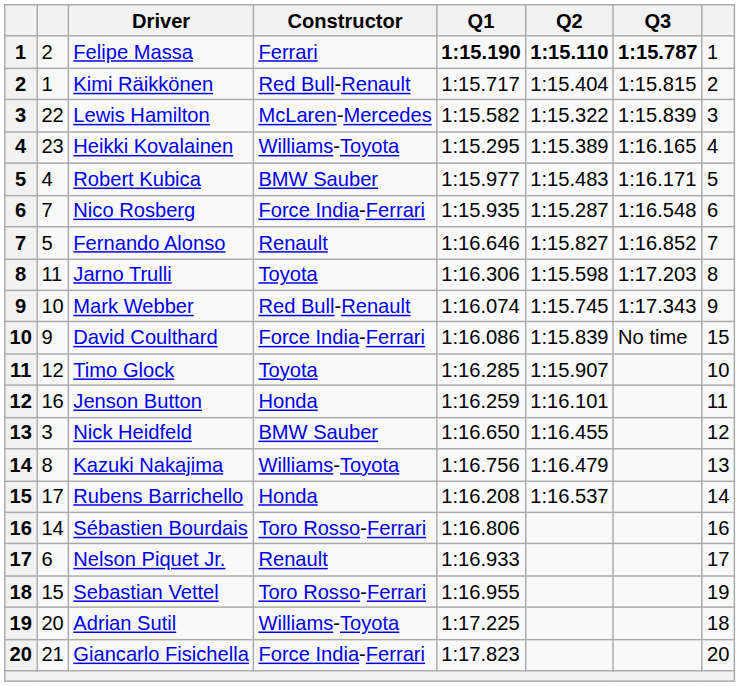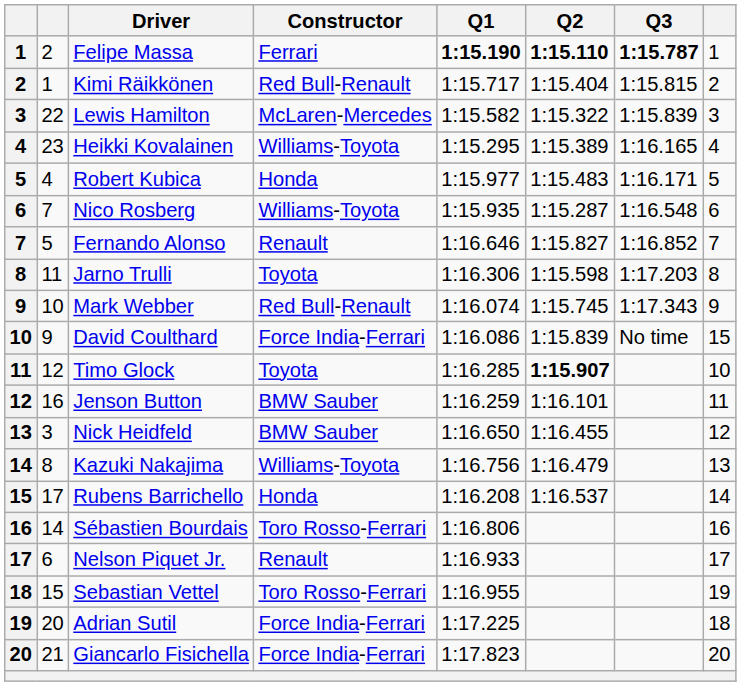 <table class="wikitable sortable" style="font-size:85%">
 <tr>
 <th scope="col"></th>
 <th scope="col"></th>
 <th scope="col">Driver</th>
 <th scope="col">Constructor</th>
 <th scope="col">Q1</th>
 <th scope="col">Q2</th>
 <th scope="col">Q3</th>
 <th scope="col"></th>
 </tr>
 <tr>
 <th scope="row">1</th>
 <td>2</td>
 <td> <a href='#'>Felipe Massa</a></td>
 <td><a href='#'>Ferrari</a></td>
 <td><strong>1:15.190</strong></td>
 <td><strong>1:15.110</strong></td>
 <td><strong>1:15.787</strong></td>
 <td>1</td>
 </tr>
 <tr>
 <th scope="row">2</th>
 <td>1</td>
 <td> <a href='#'>Kimi Räikkönen</a></td>
 <td><a href='#'>Red Bull</a>-<a href='#'>Renault</a></td>
 <td>1:15.717</td>
 <td>1:15.404</td>
 <td>1:15.815</td>
 <td>2</td>
 </tr>
 <tr>
 <th scope="row">3</th>
 <td>22</td>
 <td> <a href='#'>Lewis Hamilton</a></td>
 <td><a href='#'>McLaren</a>-<a href='#'>Mercedes</a></td>
 <td>1:15.582</td>
 <td>1:15.322</td>
 <td>1:15.839</td>
 <td>3</td>
 </tr>
 <tr>
 <th scope="row">4</th>
 <td>23</td>
 <td> <a href='#'>Heikki Kovalainen</a></td>
 <td><a href='#'>Williams</a>-<a href='#'>Toyota</a></td>
 <td>1:15.295</td>
 <td>1:15.389</td>
 <td>1:16.165</td>
 <td>4</td>
 </tr>
 <tr>
 <th scope="row">5</th>
 <td>4</td>
 <td> <a href='#'>Robert Kubica</a></td>
-<td><a href='#'>BMW Sauber</a></td>
+<td><a href='#'>Honda</a></td>
 <td>1:15.977</td>
 <td>1:15.483</td>
 <td>1:16.171</td>
 <td>5</td>
 </tr>
 <tr>
 <th scope="row">6</th>
 <td>7</td>
 <td> <a href='#'>Nico Rosberg</a></td>
-<td><a href='#'>Force India</a>-<a href='#'>Ferrari</a></td>
+<td><a href='#'>Williams</a>-<a href='#'>Toyota</a></td>
 <td>1:15.935</td>
 <td>1:15.287</td>
 <td>1:16.548</td>
 <td>6</td>
 </tr>
 <tr>
 <th scope="row">7</th>
 <td>5</td>
 <td> <a href='#'>Fernando Alonso</a></td>
 <td><a href='#'>Renault</a></td>
 <td>1:16.646</td>
 <td>1:15.827</td>
 <td>1:16.852</td>
 <td>7</td>
 </tr>
 <tr>
 <th scope="row">8</th>
 <td>11</td>
 <td> <a href='#'>Jarno Trulli</a></td>
 <td><a href='#'>Toyota</a></td>
 <td>1:16.306</td>
 <td>1:15.598</td>
 <td>1:17.203</td>
 <td>8</td>
 </tr>
 <tr>
 <th scope="row">9</th>
 <td>10</td>
 <td> <a href='#'>Mark Webber</a></td>
 <td><a href='#'>Red Bull</a>-<a href='#'>Renault</a></td>
 <td>1:16.074</td>
 <td>1:15.745</td>
 <td>1:17.343</td>
 <td>9</td>
 </tr>
 <tr>
 <th scope="row">10</th>
 <td>9</td>
 <td> <a href='#'>David Coulthard</a></td>
 <td><a href='#'>Force India</a>-<a href='#'>Ferrari</a></td>
 <td>1:16.086</td>
 <td>1:15.839</td>
 <td data-sort-value="10">No time</td>
 <td>15</td>
 </tr>
 <tr>
 <th scope="row">11</th>
 <td>12</td>
 <td> <a href='#'>Timo Glock</a></td>
 <td><a href='#'>Toyota</a></td>
 <td>1:16.285</td>
-<td>1:15.907</td>
+<td><strong>1:15.907</strong></td>
 <td data-sort-value="11"></td>
 <td>10</td>
 </tr>
 <tr>
 <th scope="row">12</th>
 <td>16</td>
 <td> <a href='#'>Jenson Button</a></td>
-<td><a href='#'>Honda</a></td>
+<td><a href='#'>BMW Sauber</a></td>
 <td>1:16.259</td>
 <td>1:16.101</td>
 <td data-sort-value="12"></td>
 <td>11</td>
 </tr>
 <tr>
 <th scope="row">13</th>
 <td>3</td>
 <td> <a href='#'>Nick Heidfeld</a></td>
 <td><a href='#'>BMW Sauber</a></td>
 <td>1:16.650</td>
 <td>1:16.455</td>
 <td data-sort-value="13"></td>
 <td>12</td>
 </tr>
 <tr>
 <th scope="row">14</th>
 <td>8</td>
 <td> <a href='#'>Kazuki Nakajima</a></td>
 <td><a href='#'>Williams</a>-<a href='#'>Toyota</a></td>
 <td>1:16.756</td>
 <td>1:16.479</td>
 <td data-sort-value="14"></td>
 <td>13</td>
 </tr>
 <tr>
 <th scope="row">15</th>
 <td>17</td>
 <td> <a href='#'>Rubens Barrichello</a></td>
 <td><a href='#'>Honda</a></td>
 <td>1:16.208</td>
 <td>1:16.537</td>
 <td data-sort-value="15"></td>
 <td>14</td>
 </tr>
 <tr>
 <th scope="row">16</th>
 <td>14</td>
 <td> <a href='#'>Sébastien Bourdais</a></td>
 <td><a href='#'>Toro Rosso</a>-<a href='#'>Ferrari</a></td>
 <td>1:16.806</td>
 <td data-sort-value="16"></td>
 <td data-sort-value="16"></td>
 <td>16</td>
 </tr>
 <tr>
 <th scope="row">17</th>
 <td>6</td>
 <td> <a href='#'>Nelson Piquet Jr.</a></td>
 <td><a href='#'>Renault</a></td>
 <td>1:16.933</td>
 <td data-sort-value="17"></td>
 <td data-sort-value="17"></td>
 <td>17</td>
 </tr>
 <tr>
 <th scope="row">18</th>
 <td>15</td>
 <td> <a href='#'>Sebastian Vettel</a></td>
 <td><a href='#'>Toro Rosso</a>-<a href='#'>Ferrari</a></td>
 <td>1:16.955</td>
 <td data-sort-value="18"></td>
 <td data-sort-value="18"></td>
 <td>19</td>
 </tr>
 <tr>
 <th scope="row">19</th>
 <td>20</td>
 <td> <a href='#'>Adrian Sutil</a></td>
-<td><a href='#'>Williams</a>-<a href='#'>Toyota</a></td>
+<td><a href='#'>Force India</a>-<a href='#'>Ferrari</a></td>
 <td>1:17.225</td>
 <td data-sort-value="19"></td>
 <td data-sort-value="19"></td>
 <td>18</td>
 </tr>
 <tr>
 <th scope="row">20</th>
 <td>21</td>
 <td> <a href='#'>Giancarlo Fisichella</a></td>
 <td><a href='#'>Force India</a>-<a href='#'>Ferrari</a></td>
 <td>1:17.823</td>
 <td data-sort-value="20"></td>
 <td data-sort-value="20"></td>
 <td>20</td>
 </tr>
 <tr>
 <th colspan="8"></th>
 </tr>
 </table>
